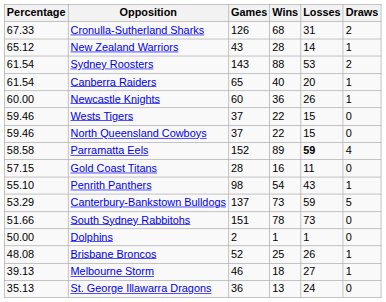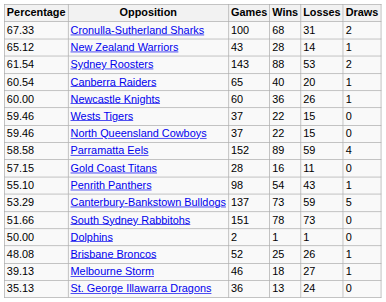 <table class="wikitable" style="text-align:left;">
 <tr>
 <th>Percentage</th>
 <th>Opposition</th>
 <th>Games</th>
 <th>Wins</th>
 <th>Losses</th>
 <th>Draws</th>
 </tr>
 <tr>
 <td>67.33</td>
 <td> <a href='#'>Cronulla-Sutherland Sharks</a></td>
-<td>126</td>
+<td>100</td>
 <td>68</td>
 <td>31</td>
 <td>2</td>
 </tr>
 <tr>
 <td>65.12</td>
 <td> <a href='#'>New Zealand Warriors</a></td>
 <td>43</td>
 <td>28</td>
 <td>14</td>
 <td>1</td>
 </tr>
 <tr>
 <td>61.54</td>
 <td> <a href='#'>Sydney Roosters</a></td>
 <td>143</td>
 <td>88</td>
 <td>53</td>
 <td>2</td>
 </tr>
 <tr>
-<td>61.54</td>
+<td>60.54</td>
 <td> <a href='#'>Canberra Raiders</a></td>
 <td>65</td>
 <td>40</td>
 <td>20</td>
 <td>1</td>
 </tr>
 <tr>
 <td>60.00</td>
 <td> <a href='#'>Newcastle Knights</a></td>
 <td>60</td>
 <td>36</td>
 <td>26</td>
 <td>1</td>
 </tr>
 <tr>
 <td>59.46</td>
 <td> <a href='#'>Wests Tigers</a></td>
 <td>37</td>
 <td>22</td>
 <td>15</td>
 <td>0</td>
 </tr>
 <tr>
 <td>59.46</td>
 <td> <a href='#'>North Queensland Cowboys</a></td>
 <td>37</td>
 <td>22</td>
 <td>15</td>
 <td>0</td>
 </tr>
 <tr>
 <td>58.58</td>
 <td> <a href='#'>Parramatta Eels</a></td>
 <td>152</td>
 <td>89</td>
-<td><strong>59</strong></td>
+<td>59</td>
 <td>4</td>
 </tr>
 <tr>
 <td>57.15</td>
 <td> <a href='#'>Gold Coast Titans</a></td>
 <td>28</td>
 <td>16</td>
 <td>11</td>
 <td>0</td>
 </tr>
 <tr>
 <td>55.10</td>
 <td> <a href='#'>Penrith Panthers</a></td>
 <td>98</td>
 <td>54</td>
 <td>43</td>
 <td>1</td>
 </tr>
 <tr>
 <td>53.29</td>
 <td> <a href='#'>Canterbury-Bankstown Bulldogs</a></td>
 <td>137</td>
 <td>73</td>
 <td>59</td>
 <td>5</td>
 </tr>
 <tr>
 <td>51.66</td>
 <td> <a href='#'>South Sydney Rabbitohs</a></td>
 <td>151</td>
 <td>78</td>
 <td>73</td>
 <td>0</td>
 </tr>
 <tr>
 <td>50.00</td>
 <td> <a href='#'>Dolphins</a></td>
 <td>2</td>
 <td>1</td>
 <td>1</td>
 <td>0</td>
 </tr>
 <tr>
 <td>48.08</td>
 <td> <a href='#'>Brisbane Broncos</a></td>
 <td>52</td>
 <td>25</td>
 <td>26</td>
 <td>1</td>
 </tr>
 <tr>
 <td>39.13</td>
 <td> <a href='#'>Melbourne Storm</a></td>
 <td>46</td>
 <td>18</td>
 <td>27</td>
 <td>1</td>
 </tr>
 <tr>
 <td>35.13</td>
 <td> <a href='#'>St. George Illawarra Dragons</a></td>
 <td>36</td>
 <td>13</td>
 <td>24</td>
 <td>0</td>
 </tr>
 </table>
